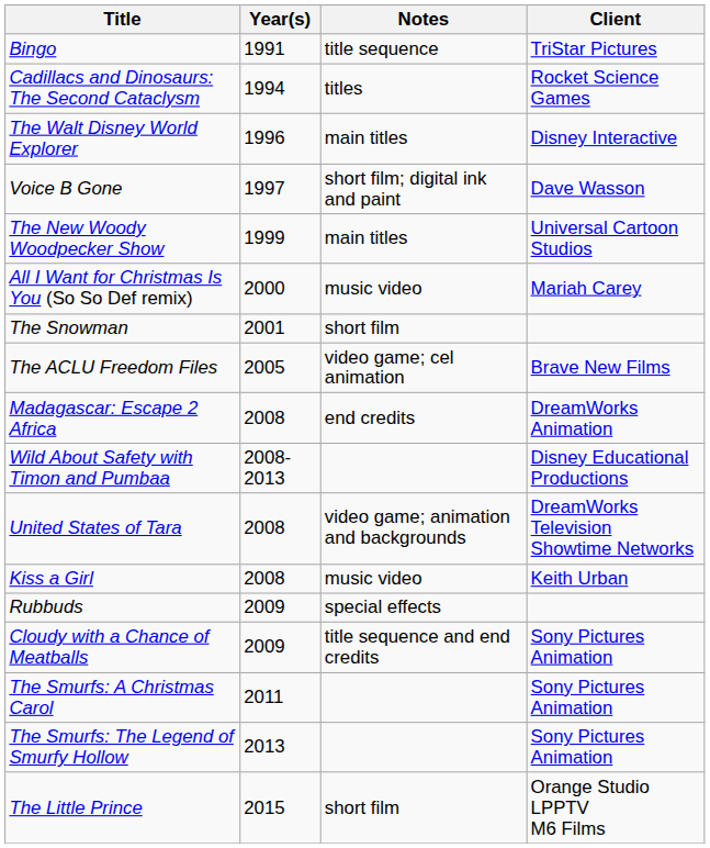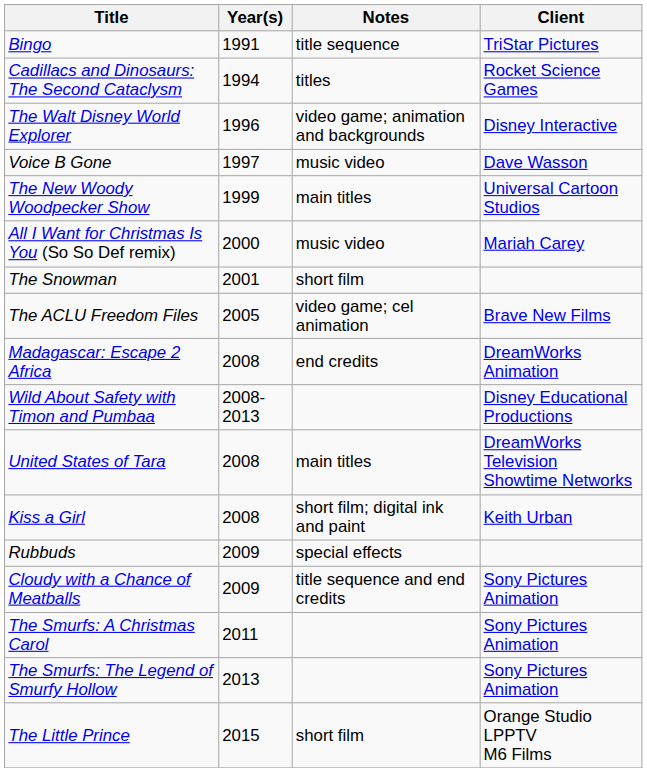 <table class="wikitable sortable">
 <tr>
 <th>Title</th>
 <th>Year(s)</th>
 <th>Notes</th>
 <th>Client</th>
 </tr>
 <tr>
 <td><em><a href='#'>Bingo</a></em></td>
 <td>1991</td>
 <td>title sequence</td>
 <td><a href='#'>TriStar Pictures</a></td>
 </tr>
 <tr>
 <td><em><a href='#'>Cadillacs and Dinosaurs: The Second Cataclysm</a></em></td>
 <td>1994</td>
 <td>titles</td>
 <td><a href='#'>Rocket Science Games</a></td>
 </tr>
 <tr>
 <td><em><a href='#'>The Walt Disney World Explorer</a></em></td>
 <td>1996</td>
-<td>main titles</td>
+<td>video game; animation and backgrounds</td>
 <td><a href='#'>Disney Interactive</a></td>
 </tr>
 <tr>
 <td><em>Voice B Gone</em></td>
 <td>1997</td>
-<td>short film; digital ink and paint</td>
+<td>music video</td>
 <td><a href='#'>Dave Wasson</a></td>
 </tr>
 <tr>
 <td><em><a href='#'>The New Woody Woodpecker Show</a></em></td>
 <td>1999</td>
 <td>main titles</td>
 <td><a href='#'>Universal Cartoon Studios</a></td>
 </tr>
 <tr>
 <td><em><a href='#'>All I Want for Christmas Is You</a></em> (So So Def remix)</td>
 <td>2000</td>
 <td>music video</td>
 <td><a href='#'>Mariah Carey</a></td>
 </tr>
 <tr>
 <td><em>The Snowman</em></td>
 <td>2001</td>
 <td>short film</td>
 <td></td>
 </tr>
 <tr>
 <td><em>The ACLU Freedom Files</em></td>
 <td>2005</td>
 <td>video game; cel animation</td>
 <td><a href='#'>Brave New Films</a></td>
 </tr>
 <tr>
 <td><em><a href='#'>Madagascar: Escape 2 Africa</a></em></td>
 <td>2008</td>
 <td>end credits</td>
 <td><a href='#'>DreamWorks Animation</a></td>
 </tr>
 <tr>
 <td><em><a href='#'>Wild About Safety with Timon and Pumbaa</a></em></td>
 <td>2008-2013</td>
 <td></td>
 <td><a href='#'>Disney Educational Productions</a></td>
 </tr>
 <tr>
 <td><em><a href='#'>United States of Tara</a></em></td>
 <td>2008</td>
-<td>video game; animation and backgrounds</td>
+<td>main titles</td>
 <td><a href='#'>DreamWorks Television</a><br><a href='#'>Showtime Networks</a></td>
 </tr>
 <tr>
 <td><em><a href='#'>Kiss a Girl</a></em></td>
 <td>2008</td>
-<td>music video</td>
+<td>short film; digital ink and paint</td>
 <td><a href='#'>Keith Urban</a></td>
 </tr>
 <tr>
 <td><em>Rubbuds</em></td>
 <td>2009</td>
 <td>special effects</td>
 <td></td>
 </tr>
 <tr>
 <td><em><a href='#'>Cloudy with a Chance of Meatballs</a></em></td>
 <td>2009</td>
 <td>title sequence and end credits</td>
 <td><a href='#'>Sony Pictures Animation</a></td>
 </tr>
 <tr>
 <td><em><a href='#'>The Smurfs: A Christmas Carol</a></em></td>
 <td>2011</td>
 <td></td>
 <td><a href='#'>Sony Pictures Animation</a></td>
 </tr>
 <tr>
 <td><em><a href='#'>The Smurfs: The Legend of Smurfy Hollow</a></em></td>
 <td>2013</td>
 <td></td>
 <td><a href='#'>Sony Pictures Animation</a></td>
 </tr>
 <tr>
 <td><em><a href='#'>The Little Prince</a></em></td>
 <td>2015</td>
 <td>short film</td>
 <td>Orange Studio<br>LPPTV<br>M6 Films</td>
 </tr>
 </table>
